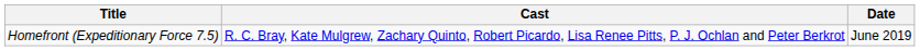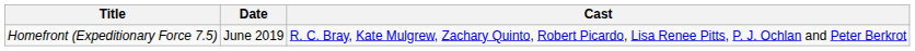 <table class="wikitable" style="border: none;">
 <tr>
 <th style="min-width: 11em">Title</th>
+<th style="min-width: 2em">Date</th>
 <th>Cast</th>
-<th style="min-width: 2em">Date</th>
 </tr>
 <tr>
 <td><em>Homefront (Expeditionary Force 7.5)</em></td>
+<td>June 2019</td>
 <td><a href='#'>R. C. Bray</a>, <a href='#'>Kate Mulgrew</a>, <a href='#'>Zachary Quinto</a>, <a href='#'>Robert Picardo</a>, <a href='#'>Lisa Renee Pitts</a>, <a href='#'>P. J. Ochlan</a> and <a href='#'>Peter Berkrot</a></td>
-<td>June 2019</td>
 </tr>
 </table>
